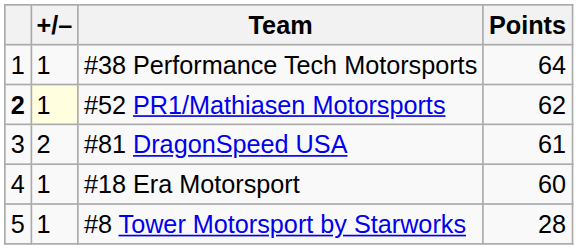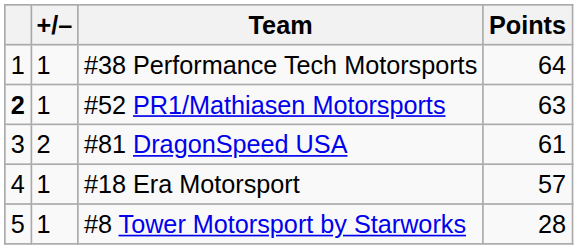 <table class="wikitable" style="font-size: 95%;">
 <tr>
 <th scope="col"></th>
 <th scope="col">+/–</th>
 <th scope="col">Team</th>
 <th scope="col">Points</th>
 </tr>
 <tr>
 <td align=center>1</td>
 <td align="left"> 1</td>
 <td> #38 Performance Tech Motorsports</td>
 <td align=right>64</td>
 </tr>
 <tr>
 <td align=center><strong>2</strong></td>
-<td align="left" style="background: lightyellow;"> 1</td>
+<td align="left"> 1</td>
 <td> #52 <a href='#'>PR1/Mathiasen Motorsports</a></td>
-<td align=right>62</td>
+<td align=right>63</td>
 </tr>
 <tr>
 <td align=center>3</td>
 <td align="left"> 2</td>
 <td> #81 <a href='#'>DragonSpeed USA</a></td>
 <td align=right>61</td>
 </tr>
 <tr>
 <td align=center>4</td>
 <td align="left"> 1</td>
 <td> #18 Era Motorsport</td>
-<td align=right>60</td>
+<td align=right>57</td>
 </tr>
 <tr>
 <td align=center>5</td>
 <td align="left"> 1</td>
 <td> #8 <a href='#'>Tower Motorsport by Starworks</a></td>
 <td align=right>28</td>
 </tr>
 </table>
